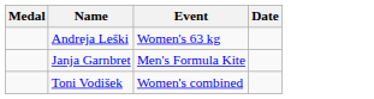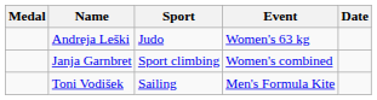 <table class="wikitable sortable" style="font-size: 95%;">
 <tr>
 <th>Medal</th>
 <th>Name</th>
+<th>Sport</th>
 <th>Event</th>
 <th>Date</th>
 </tr>
 <tr>
 <td></td>
 <td><a href='#'>Andreja Leški</a></td>
+<td><a href='#'>Judo</a></td>
 <td><a href='#'> Women's 63 kg</a></td>
 <td></td>
 </tr>
 <tr>
 <td></td>
 <td><a href='#'>Janja Garnbret</a></td>
-<td><a href='#'> Men's Formula Kite</a></td>
+<td><a href='#'>Sport climbing</a></td>
+<td><a href='#'>Women's combined</a></td>
 <td></td>
 </tr>
 <tr>
 <td></td>
 <td><a href='#'>Toni Vodišek</a></td>
-<td><a href='#'>Women's combined</a></td>
+<td><a href='#'>Sailing</a></td>
+<td><a href='#'> Men's Formula Kite</a></td>
 <td></td>
 </tr>
 </table>
